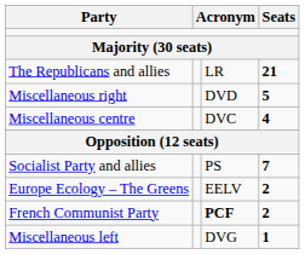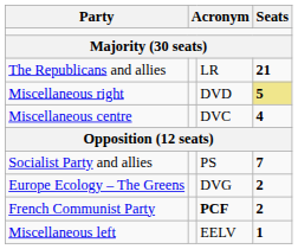 <table class="wikitable">
 <tr>
 <th>Party</th>
 <th colspan="2">Acronym</th>
 <th>Seats</th>
 </tr>
 <tr>
 <td colspan="4"></td>
 </tr>
 <tr>
 <th colspan="4"><strong>Majority</strong> (30 seats)</th>
 </tr>
 <tr>
 <td><a href='#'>The Republicans</a> and allies</td>
 <td></td>
 <td>LR</td>
 <td><strong>21</strong></td>
 </tr>
 <tr>
 <td><a href='#'>Miscellaneous right</a></td>
 <td></td>
 <td>DVD</td>
-<td><strong>5</strong></td>
+<td style="background: khaki;"><strong>5</strong></td>
 </tr>
 <tr>
 <td><a href='#'>Miscellaneous centre</a></td>
 <td></td>
 <td>DVC</td>
 <td><strong>4</strong></td>
 </tr>
 <tr>
 <th colspan="4"><strong>Opposition</strong> (12 seats)</th>
 </tr>
 <tr>
 <td><a href='#'>Socialist Party</a> and allies</td>
 <td></td>
 <td>PS</td>
 <td><strong>7</strong></td>
 </tr>
 <tr>
 <td><a href='#'>Europe Ecology – The Greens</a></td>
 <td></td>
-<td>EELV</td>
+<td>DVG</td>
 <td><strong>2</strong></td>
 </tr>
 <tr>
 <td><a href='#'>French Communist Party</a></td>
 <td></td>
 <td><strong>PCF</strong></td>
 <td><strong>2</strong></td>
 </tr>
 <tr>
 <td><a href='#'>Miscellaneous left</a></td>
 <td></td>
-<td>DVG</td>
+<td>EELV</td>
 <td><strong>1</strong></td>
 </tr>
 </table>
